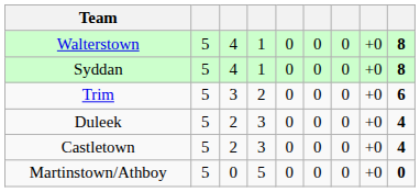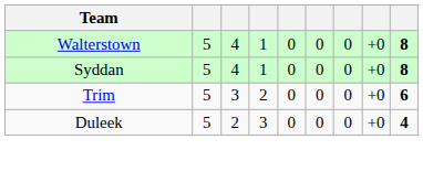 <table class="wikitable" style="text-align:center">
 <tr>
 <th style="width:175px;">Team</th>
 <th width="20"></th>
 <th width="20"></th>
 <th width="20"></th>
 <th width="20"></th>
 <th width="20"></th>
 <th width="20"></th>
 <th width="20"></th>
 <th width="20"></th>
 </tr>
 <tr style="background:#cfc;">
 <td><a href='#'>Walterstown</a></td>
 <td>5</td>
 <td>4</td>
 <td>1</td>
 <td>0</td>
 <td>0</td>
 <td>0</td>
 <td>+0</td>
 <td><strong>8</strong></td>
 </tr>
 <tr style="background:#cfc;">
 <td>Syddan</td>
 <td>5</td>
 <td>4</td>
 <td>1</td>
 <td>0</td>
 <td>0</td>
 <td>0</td>
 <td>+0</td>
 <td><strong>8</strong></td>
 </tr>
 <tr>
 <td><a href='#'>Trim</a></td>
 <td>5</td>
 <td>3</td>
 <td>2</td>
 <td>0</td>
 <td>0</td>
 <td>0</td>
 <td>+0</td>
 <td><strong>6</strong></td>
 </tr>
 <tr>
 <td>Duleek</td>
 <td>5</td>
 <td>2</td>
 <td>3</td>
 <td>0</td>
 <td>0</td>
 <td>0</td>
 <td>+0</td>
 <td><strong>4</strong></td>
 </tr>
-<tr>
-<td>Castletown</td>
-<td>5</td>
-<td>2</td>
-<td>3</td>
-<td>0</td>
-<td>0</td>
-<td>0</td>
-<td>+0</td>
-<td><strong>4</strong></td>
-</tr>
-<tr>
-<td>Martinstown/Athboy</td>
-<td>5</td>
-<td>0</td>
-<td>5</td>
-<td>0</td>
-<td>0</td>
-<td>0</td>
-<td>+0</td>
-<td><strong>0</strong></td>
-</tr>
 </table>
